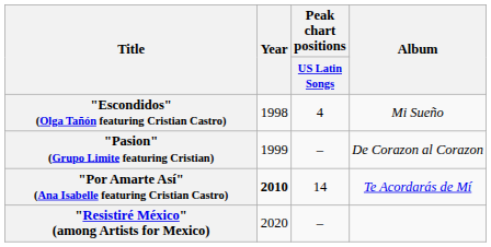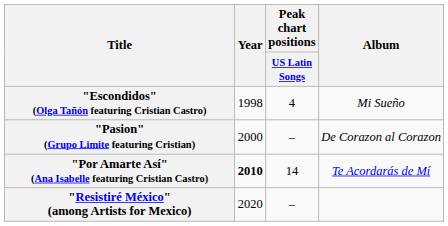 <table class="wikitable plainrowheaders" style="text-align:center;">
 <tr>
 <th rowspan="2" scope="col" style="width:18em;">Title</th>
 <th rowspan="2" scope="col" style="width:2em;">Year</th>
 <th colspan="1">Peak chart positions</th>
 <th rowspan="2">Album</th>
 </tr>
 <tr>
 <th width="40"><small><a href='#'>US Latin Songs</a></small></th>
 </tr>
 <tr>
 <th scope="row">"Escondidos"<br><small>(<a href='#'>Olga Tañón</a> featuring Cristian Castro)</small></th>
 <td>1998</td>
 <td>4</td>
 <td><em>Mi Sueño</em></td>
 </tr>
 <tr>
 <th scope="row">"Pasion"<br><small>(<a href='#'>Grupo Limite</a> featuring Cristian)</small></th>
-<td>1999</td>
+<td>2000</td>
 <td>–</td>
 <td align="left"><em>De Corazon al Corazon</em></td>
 </tr>
 <tr>
 <th scope="row">"Por Amarte Así"<br><small>(<a href='#'>Ana Isabelle</a> featuring Cristian Castro)</small></th>
 <td><strong>2010</strong></td>
 <td>14</td>
 <td><em><a href='#'>Te Acordarás de Mí</a></em></td>
 </tr>
 <tr>
 <th scope="row">"<a href='#'>Resistiré México</a>"<br><span>(among Artists for Mexico)</span></th>
 <td>2020</td>
 <td>–</td>
 <td></td>
 </tr>
 </table>
